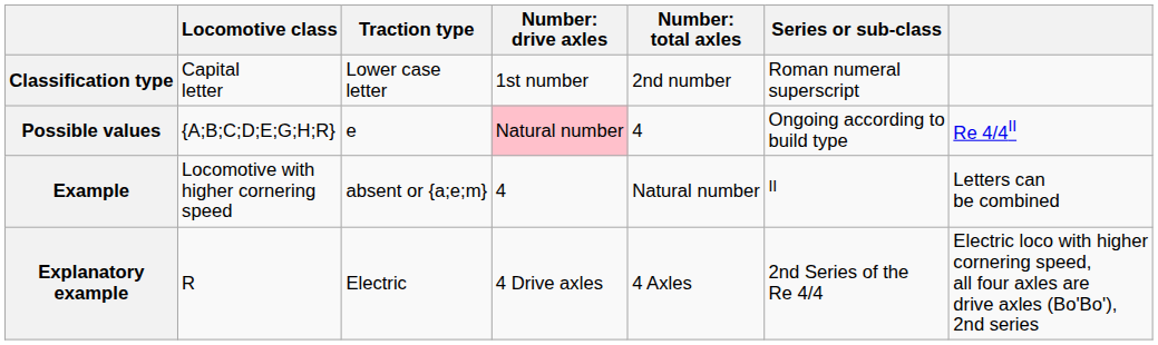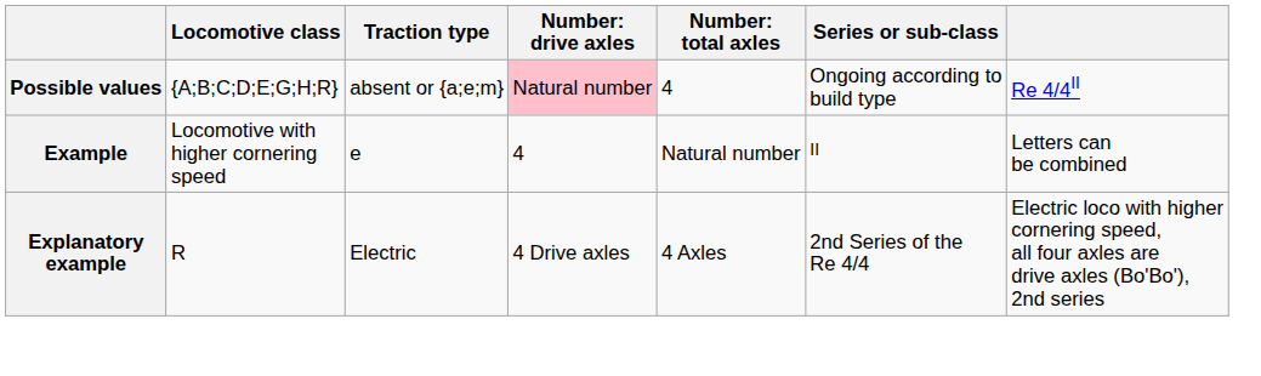 <table class="wikitable">
 <tr>
 <th></th>
 <th>Locomotive class</th>
 <th>Traction type</th>
 <th>Number:<br>drive axles</th>
 <th>Number:<br>total axles</th>
 <th>Series or sub-class</th>
 <th></th>
 </tr>
 <tr>
-<th>Classification type</th>
-<td>Capital<br>letter</td>
-<td>Lower case<br>letter</td>
-<td>1st number</td>
-<td>2nd number</td>
-<td>Roman numeral<br>superscript</td>
-<td></td>
-</tr>
-<tr>
 <th>Possible values</th>
 <td>{A;B;C;D;E;G;H;R}</td>
-<td>e</td>
+<td>absent or {a;e;m}</td>
 <td style="background: pink;">Natural number</td>
 <td>4</td>
 <td>Ongoing according to<br>build type</td>
 <td><a href='#'>Re 4/4<sup>II</sup></a></td>
 </tr>
 <tr>
 <th>Example</th>
 <td>Locomotive with<br>higher cornering<br>speed</td>
-<td>absent or {a;e;m}</td>
+<td>e</td>
 <td>4</td>
 <td>Natural number</td>
 <td><sup>II</sup></td>
 <td>Letters can<br>be combined</td>
 </tr>
 <tr>
 <th>Explanatory<br>example</th>
 <td>R</td>
 <td>Electric</td>
 <td>4 Drive axles</td>
 <td>4 Axles</td>
 <td>2nd Series of the<br>Re 4/4</td>
 <td>Electric loco with higher<br>cornering speed,<br> all four axles are<br>drive axles (Bo'Bo'),<br>2nd series</td>
 </tr>
 </table>
